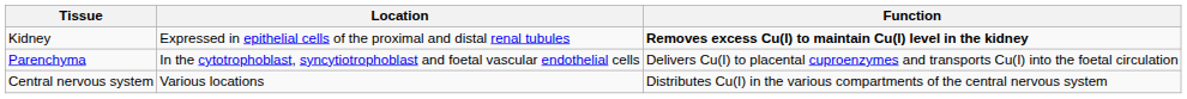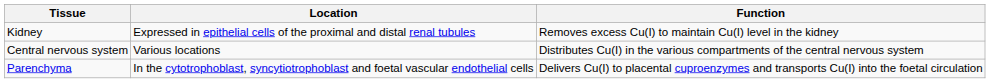 <table class="wikitable">
 <tr>
 <th>Tissue</th>
 <th>Location</th>
 <th>Function</th>
 </tr>
 <tr>
 <td>Kidney</td>
 <td>Expressed in <a href='#'>epithelial cells</a> of the proximal and distal <a href='#'>renal tubules</a></td>
-<td><strong>Removes excess Cu(I) to maintain Cu(I) level in the kidney</strong></td>
+<td>Removes excess Cu(I) to maintain Cu(I) level in the kidney</td>
+</tr>
+<tr>
+<td>Central nervous system</td>
+<td>Various locations</td>
+<td>Distributes Cu(I) in the various compartments of the central nervous system</td>
 </tr>
 <tr>
 <td><a href='#'>Parenchyma</a></td>
 <td>In the <a href='#'>cytotrophoblast</a>, <a href='#'>syncytiotrophoblast</a> and foetal vascular <a href='#'>endothelial</a> cells</td>
 <td>Delivers Cu(I) to placental <a href='#'>cuproenzymes</a> and transports Cu(I) into the foetal circulation</td>
 </tr>
-<tr>
-<td>Central nervous system</td>
-<td>Various locations</td>
-<td>Distributes Cu(I) in the various compartments of the central nervous system</td>
-</tr>
 </table>
